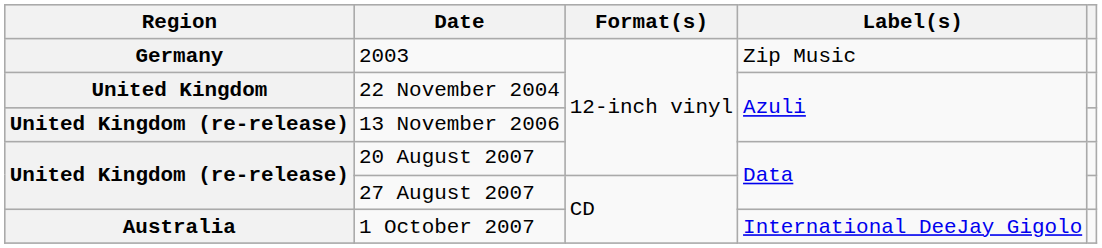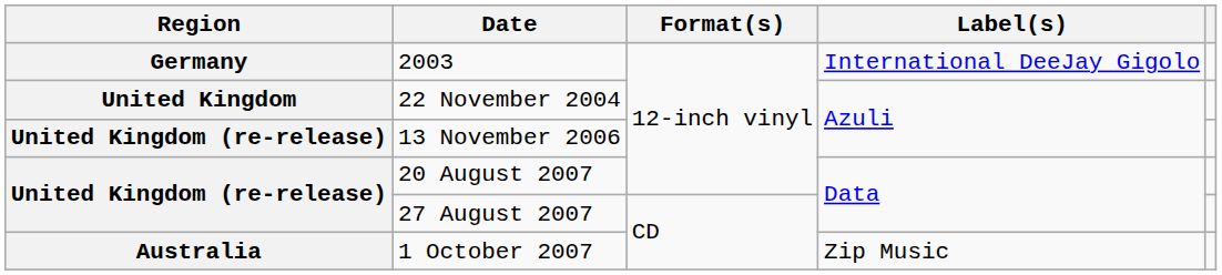 <table class="wikitable plainrowheaders">
 <tr>
 <th scope="col">Region</th>
 <th scope="col">Date</th>
 <th scope="col">Format(s)</th>
 <th scope="col">Label(s)</th>
 <th scope="col"></th>
 </tr>
 <tr>
 <th scope="row">Germany</th>
 <td>2003</td>
 <td rowspan="4">12-inch vinyl</td>
-<td>Zip Music</td>
+<td><a href='#'>International DeeJay Gigolo</a></td>
 <td></td>
 </tr>
 <tr>
 <th scope="row">United Kingdom</th>
 <td>22 November 2004</td>
 <td rowspan="2"><a href='#'>Azuli</a></td>
 <td></td>
 </tr>
 <tr>
 <th scope="row">United Kingdom (re-release)</th>
 <td>13 November 2006</td>
 <td></td>
 </tr>
 <tr>
 <th scope="row" rowspan="2">United Kingdom (re-release)</th>
 <td>20 August 2007</td>
 <td rowspan="2"><a href='#'>Data</a></td>
 <td></td>
 </tr>
 <tr>
 <td>27 August 2007</td>
 <td rowspan="2">CD</td>
 <td></td>
 </tr>
 <tr>
 <th scope="row">Australia</th>
 <td>1 October 2007</td>
-<td><a href='#'>International DeeJay Gigolo</a></td>
+<td>Zip Music</td>
 <td></td>
 </tr>
 </table>
